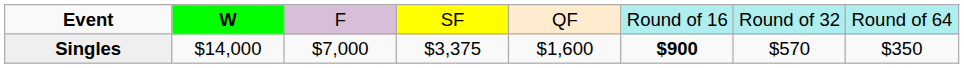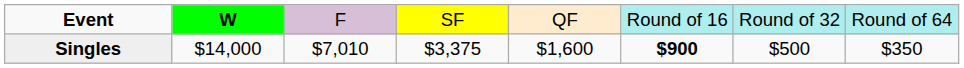 <table class=wikitable style=font-size:95%;text-align:center>
 <tr>
 <td style="width:130px"><strong>Event</strong></td>
 <td style="width:85px; background:lime"><strong>W</strong></td>
 <td style="width:85px; background:thistle">F</td>
 <td style="width:85px; background:#ffff00">SF</td>
 <td style="width:85px; background:#ffebcd">QF</td>
 <td style="width:85px; background:#afeeee">Round of 16</td>
 <td style="width:85px; background:#afeeee">Round of 32</td>
 <td style="width:85px; background:#afeeee">Round of 64</td>
 </tr>
 <tr>
 <th style=background:#efefef>Singles</th>
 <td>$14,000</td>
-<td>$7,000</td>
+<td>$7,010</td>
 <td>$3,375</td>
 <td>$1,600</td>
 <td><strong>$900</strong></td>
-<td>$570</td>
+<td>$500</td>
 <td>$350</td>
 </tr>
 </table>
